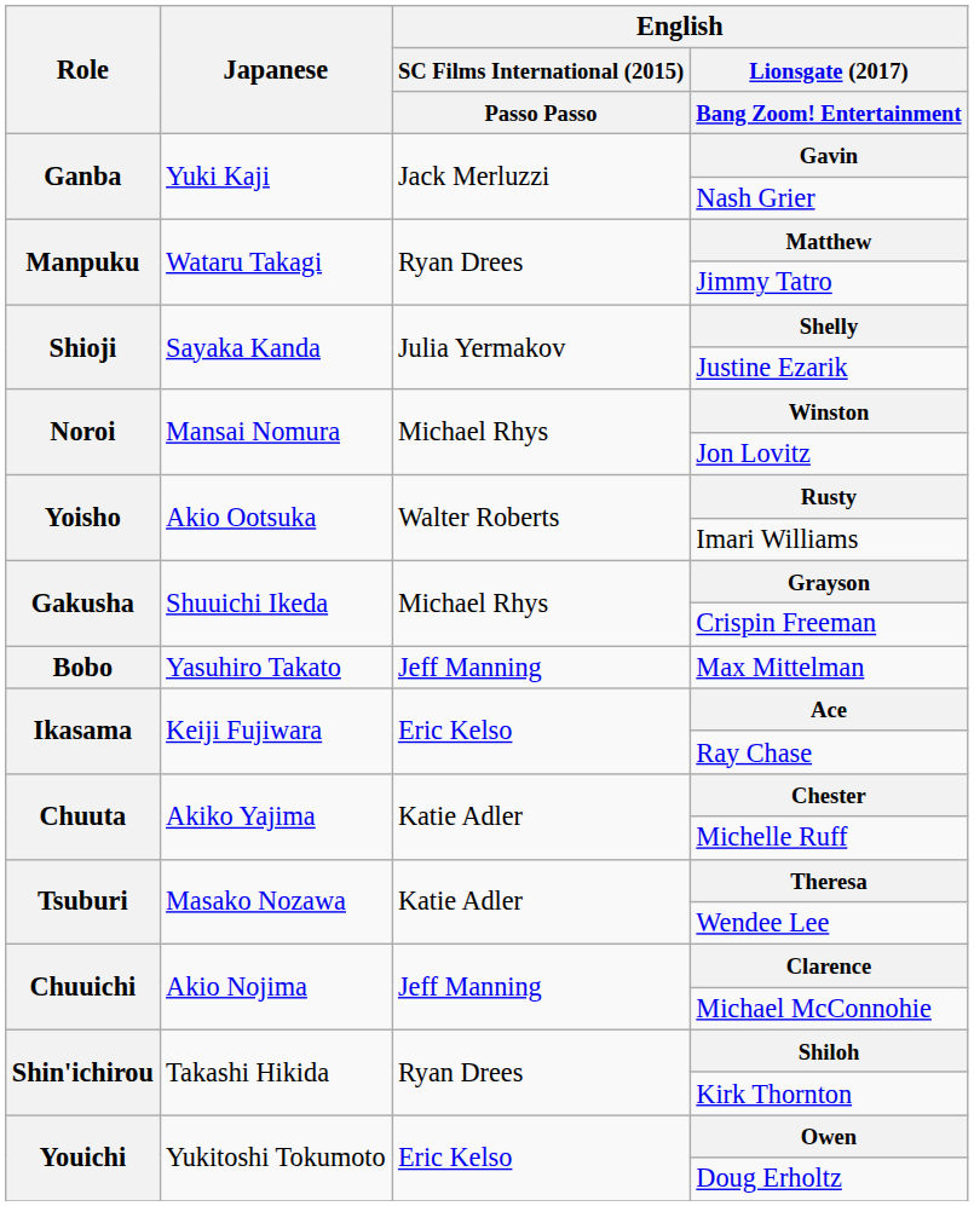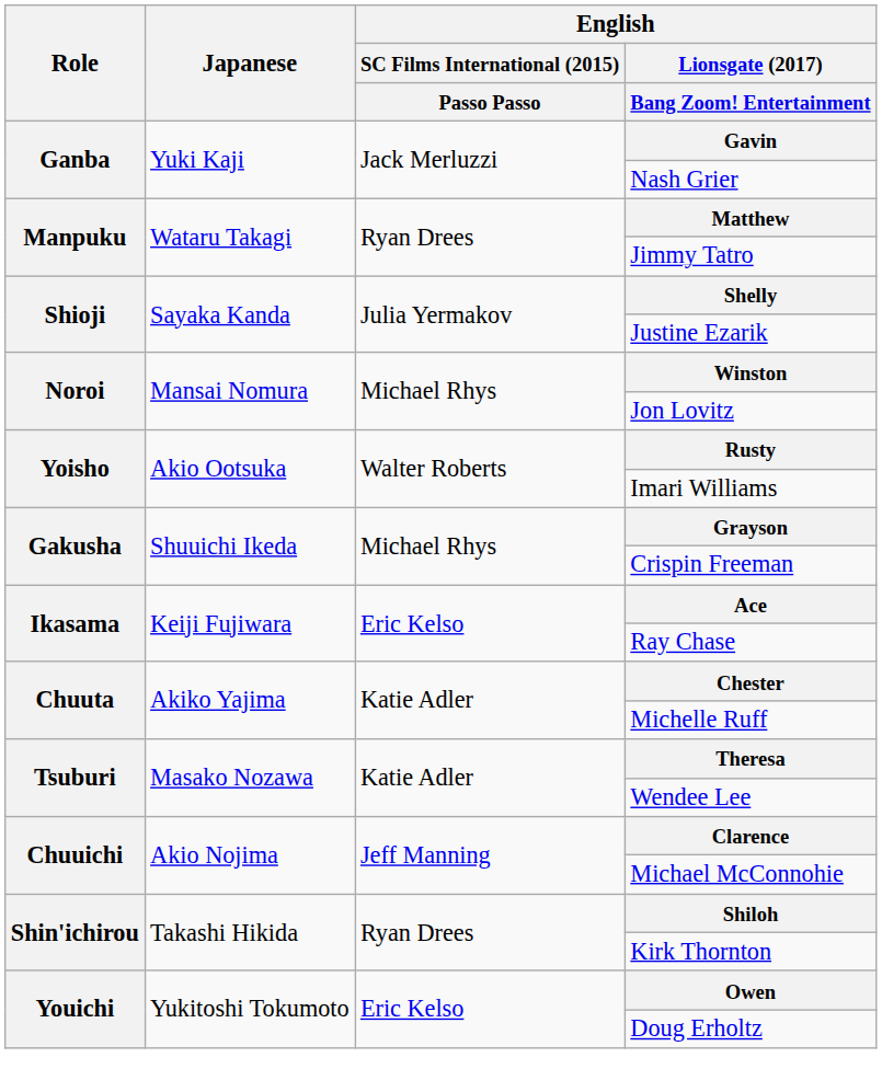 <table class="wikitable mw-collapsible">
 <tr>
 <th rowspan="3">Role</th>
 <th rowspan="3">Japanese</th>
 <th colspan="2">English</th>
 </tr>
 <tr>
 <th><small>SC Films International (2015)</small></th>
 <th><small><a href='#'>Lionsgate</a> (2017)</small></th>
 </tr>
 <tr>
 <th><small>Passo Passo</small></th>
 <th><small><a href='#'>Bang Zoom! Entertainment</a></small></th>
 </tr>
 <tr>
 <th rowspan="2">Ganba</th>
 <td rowspan="2"><a href='#'>Yuki Kaji</a></td>
 <td rowspan="2">Jack Merluzzi</td>
 <th><small>Gavin</small></th>
 </tr>
 <tr>
 <td><a href='#'>Nash Grier</a></td>
 </tr>
 <tr>
 <th rowspan="2">Manpuku</th>
 <td rowspan="2"><a href='#'>Wataru Takagi</a></td>
 <td rowspan="2">Ryan Drees</td>
 <th><small>Matthew</small></th>
 </tr>
 <tr>
 <td><a href='#'>Jimmy Tatro</a></td>
 </tr>
 <tr>
 <th rowspan="2">Shioji</th>
 <td rowspan="2"><a href='#'>Sayaka Kanda</a></td>
 <td rowspan="2">Julia Yermakov</td>
 <th><small>Shelly</small></th>
 </tr>
 <tr>
 <td><a href='#'>Justine Ezarik</a></td>
 </tr>
 <tr>
 <th rowspan="2">Noroi</th>
 <td rowspan="2"><a href='#'>Mansai Nomura</a></td>
 <td rowspan="2">Michael Rhys</td>
 <th><small>Winston</small></th>
 </tr>
 <tr>
 <td><a href='#'>Jon Lovitz</a></td>
 </tr>
 <tr>
 <th rowspan="2">Yoisho</th>
 <td rowspan="2"><a href='#'>Akio Ootsuka</a></td>
 <td rowspan="2">Walter Roberts</td>
 <th><small>Rusty</small></th>
 </tr>
 <tr>
 <td>Imari Williams</td>
 </tr>
 <tr>
 <th rowspan="2">Gakusha</th>
 <td rowspan="2"><a href='#'>Shuuichi Ikeda</a></td>
 <td rowspan="2">Michael Rhys</td>
 <th><small>Grayson</small></th>
 </tr>
 <tr>
 <td><a href='#'>Crispin Freeman</a></td>
 </tr>
 <tr>
-<th>Bobo</th>
-<td><a href='#'>Yasuhiro Takato</a></td>
-<td><a href='#'>Jeff Manning</a></td>
-<td><a href='#'>Max Mittelman</a></td>
-</tr>
-<tr>
 <th rowspan="2">Ikasama</th>
 <td rowspan="2"><a href='#'>Keiji Fujiwara</a></td>
 <td rowspan="2"><a href='#'>Eric Kelso</a></td>
 <th><small>Ace</small></th>
 </tr>
 <tr>
 <td><a href='#'>Ray Chase</a></td>
 </tr>
 <tr>
 <th rowspan="2">Chuuta</th>
 <td rowspan="2"><a href='#'>Akiko Yajima</a></td>
 <td rowspan="2">Katie Adler</td>
 <th><small>Chester</small></th>
 </tr>
 <tr>
 <td><a href='#'>Michelle Ruff</a></td>
 </tr>
 <tr>
 <th rowspan="2">Tsuburi</th>
 <td rowspan="2"><a href='#'>Masako Nozawa</a></td>
 <td rowspan="2">Katie Adler</td>
 <th><small>Theresa</small></th>
 </tr>
 <tr>
 <td><a href='#'>Wendee Lee</a></td>
 </tr>
 <tr>
 <th rowspan="2">Chuuichi</th>
 <td rowspan="2"><a href='#'>Akio Nojima</a></td>
 <td rowspan="2"><a href='#'>Jeff Manning</a></td>
 <th><small>Clarence</small></th>
 </tr>
 <tr>
 <td><a href='#'>Michael McConnohie</a></td>
 </tr>
 <tr>
 <th rowspan="2">Shin'ichirou</th>
 <td rowspan="2">Takashi Hikida</td>
 <td rowspan="2">Ryan Drees</td>
 <th><small>Shiloh</small></th>
 </tr>
 <tr>
 <td><a href='#'>Kirk Thornton</a></td>
 </tr>
 <tr>
 <th rowspan="2">Youichi</th>
 <td rowspan="2">Yukitoshi Tokumoto</td>
 <td rowspan="2"><a href='#'>Eric Kelso</a></td>
 <th><small>Owen</small></th>
 </tr>
 <tr>
 <td><a href='#'>Doug Erholtz</a></td>
 </tr>
 </table>
